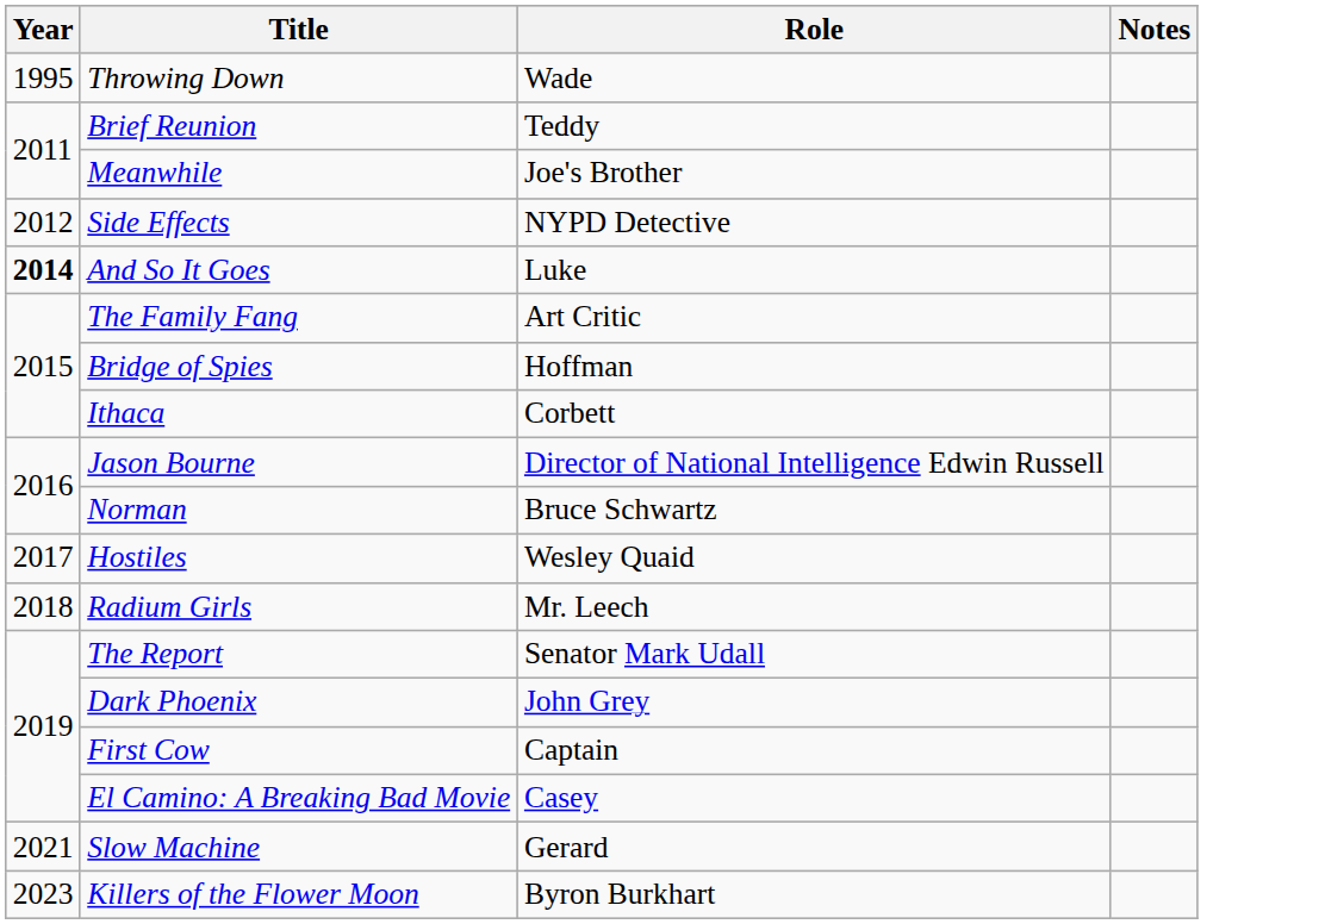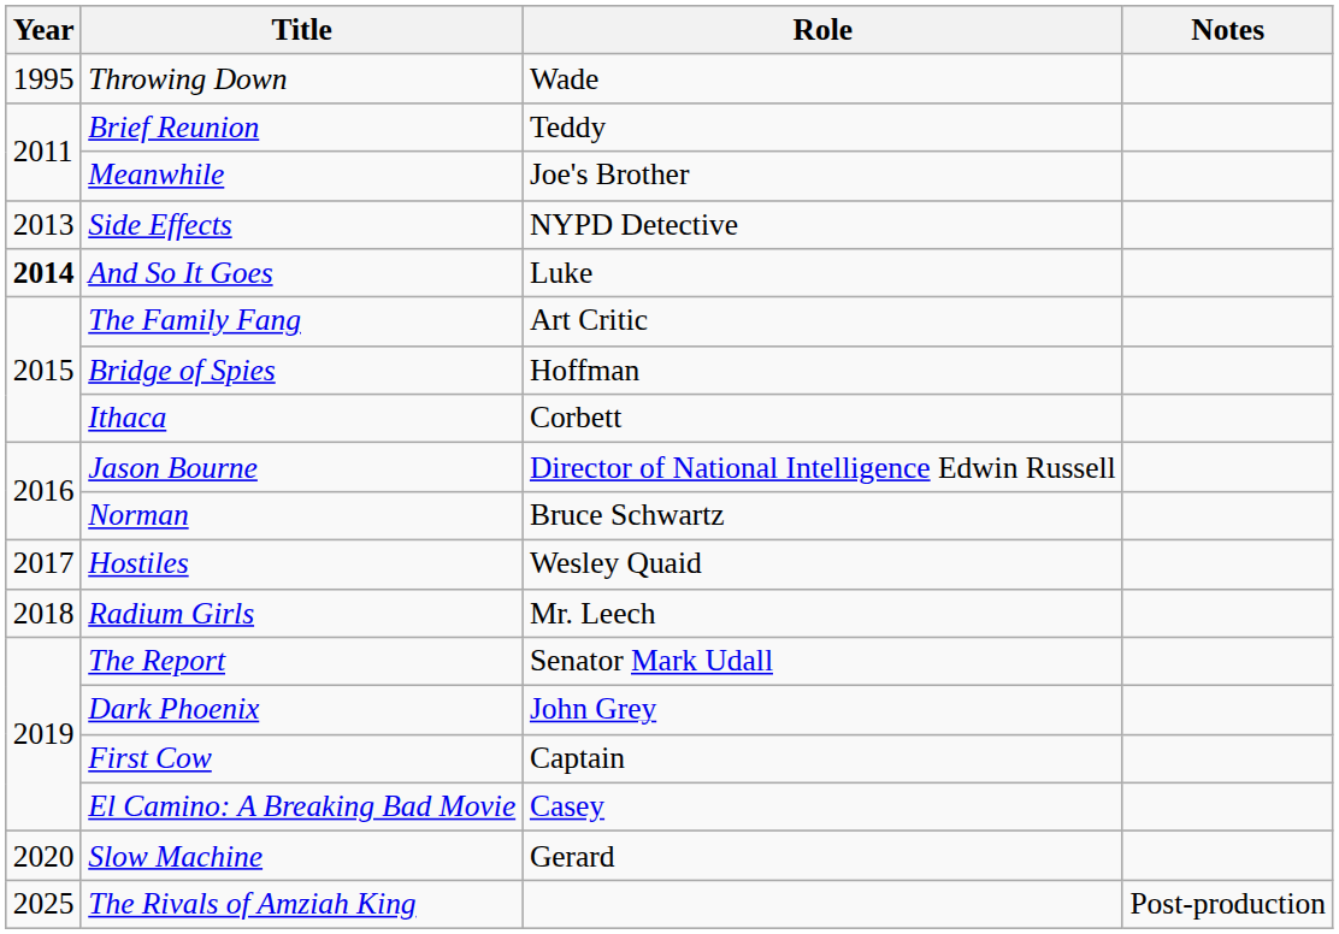 <table class="wikitable sortable">
 <tr>
 <th>Year</th>
 <th>Title</th>
 <th>Role</th>
 <th>Notes</th>
 </tr>
 <tr>
 <td>1995</td>
 <td><em>Throwing Down</em></td>
 <td>Wade</td>
 <td></td>
 </tr>
 <tr>
 <td rowspan="2">2011</td>
 <td><em><a href='#'>Brief Reunion</a></em></td>
 <td>Teddy</td>
 <td></td>
 </tr>
 <tr>
 <td><em><a href='#'>Meanwhile</a></em></td>
 <td>Joe's Brother</td>
 <td></td>
 </tr>
 <tr>
-<td>2012</td>
+<td>2013</td>
 <td><em><a href='#'>Side Effects</a></em></td>
 <td>NYPD Detective</td>
 <td></td>
 </tr>
 <tr>
 <td><strong>2014</strong></td>
 <td><em><a href='#'>And So It Goes</a></em></td>
 <td>Luke</td>
 <td></td>
 </tr>
 <tr>
 <td rowspan="3">2015</td>
 <td><em><a href='#'>The Family Fang</a></em></td>
 <td>Art Critic</td>
 <td></td>
 </tr>
 <tr>
 <td><em><a href='#'>Bridge of Spies</a></em></td>
 <td>Hoffman</td>
 <td></td>
 </tr>
 <tr>
 <td><em><a href='#'>Ithaca</a></em></td>
 <td>Corbett</td>
 <td></td>
 </tr>
 <tr>
 <td rowspan="2">2016</td>
 <td><em><a href='#'>Jason Bourne</a></em></td>
 <td><a href='#'>Director of National Intelligence</a> Edwin Russell</td>
 <td></td>
 </tr>
 <tr>
 <td><em><a href='#'>Norman</a></em></td>
 <td>Bruce Schwartz</td>
 <td></td>
 </tr>
 <tr>
 <td>2017</td>
 <td><em><a href='#'>Hostiles</a></em></td>
 <td>Wesley Quaid</td>
 <td></td>
 </tr>
 <tr>
 <td>2018</td>
 <td><em><a href='#'>Radium Girls</a></em></td>
 <td>Mr. Leech</td>
 <td></td>
 </tr>
 <tr>
 <td rowspan="4">2019</td>
 <td><em><a href='#'>The Report</a></em></td>
 <td>Senator <a href='#'>Mark Udall</a></td>
 <td></td>
 </tr>
 <tr>
 <td><em><a href='#'>Dark Phoenix</a></em></td>
 <td><a href='#'>John Grey</a></td>
 <td></td>
 </tr>
 <tr>
 <td><em><a href='#'>First Cow</a></em></td>
 <td>Captain</td>
 <td></td>
 </tr>
 <tr>
 <td><em><a href='#'>El Camino: A Breaking Bad Movie</a></em></td>
 <td><a href='#'>Casey</a></td>
 <td></td>
 </tr>
 <tr>
-<td>2021</td>
+<td>2020</td>
 <td><em><a href='#'>Slow Machine</a></em></td>
 <td>Gerard</td>
 <td></td>
 </tr>
 <tr>
-<td>2023</td>
-<td><em><a href='#'>Killers of the Flower Moon</a></em></td>
-<td>Byron Burkhart</td>
+<td>2025</td>
+<td><em><a href='#'>The Rivals of Amziah King</a></td>
 <td></td>
+<td>Post-production</td>
 </tr>
 </table>
